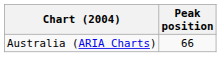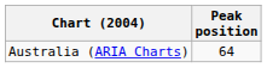 <table class="wikitable">
 <tr>
 <th align="left">Chart (2004)</th>
 <th align="left">Peak<br>position</th>
 </tr>
 <tr>
 <td>Australia (<a href='#'>ARIA Charts</a>)</td>
-<td align="center">66</td>
+<td align="center">64</td>
 </tr>
 </table>
